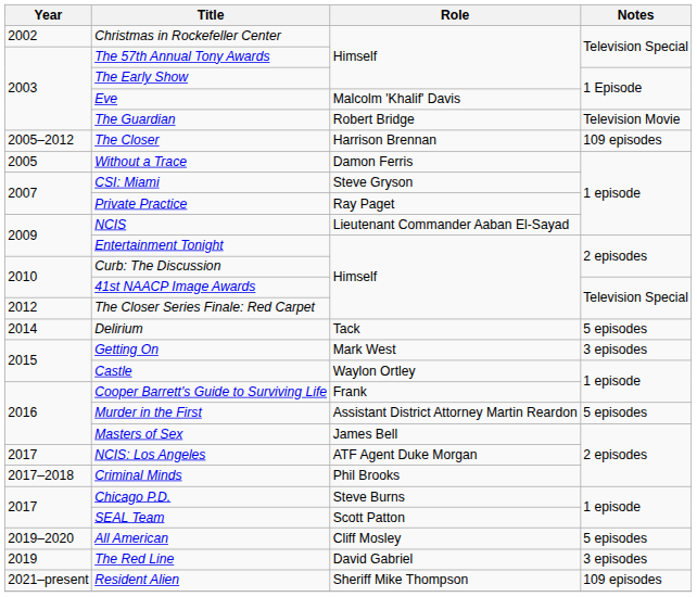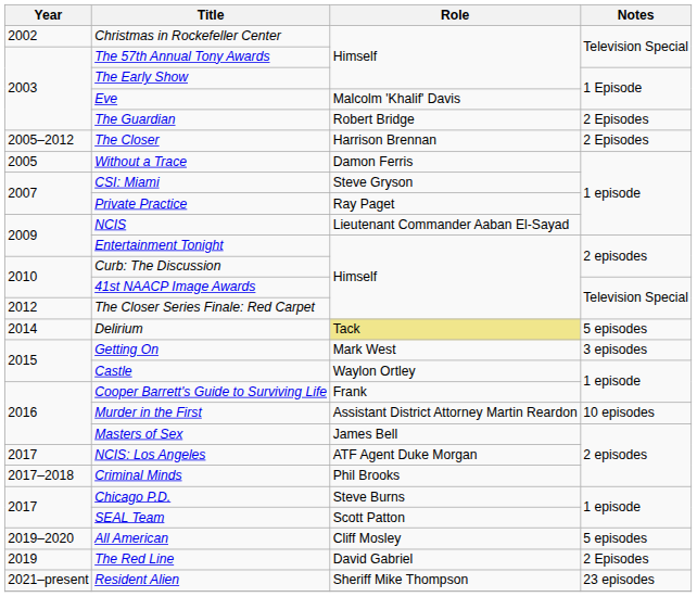 <table class="wikitable sortable">
 <tr>
 <th>Year</th>
 <th>Title</th>
 <th>Role</th>
 <th>Notes</th>
 </tr>
 <tr>
 <td>2002</td>
 <td><em>Christmas in Rockefeller Center</em></td>
 <td rowspan="3">Himself</td>
 <td rowspan="2">Television Special</td>
 </tr>
 <tr>
 <td rowspan="4">2003</td>
 <td><em><a href='#'>The 57th Annual Tony Awards</a></em></td>
 </tr>
 <tr>
 <td><em><a href='#'>The Early Show</a></em></td>
 <td rowspan="2">1 Episode</td>
 </tr>
 <tr>
 <td><em><a href='#'>Eve</a></em></td>
 <td>Malcolm 'Khalif' Davis</td>
 </tr>
 <tr>
 <td><a href='#'><em>The Guardian</em></a></td>
 <td>Robert Bridge</td>
-<td>Television Movie</td>
+<td>2 Episodes</td>
 </tr>
 <tr>
 <td>2005–2012</td>
 <td><em><a href='#'>The Closer</a></em></td>
 <td>Harrison Brennan</td>
-<td>109 episodes</td>
+<td>2 Episodes</td>
 </tr>
 <tr>
 <td>2005</td>
 <td><em><a href='#'>Without a Trace</a></em></td>
 <td>Damon Ferris</td>
 <td rowspan="4">1 episode</td>
 </tr>
 <tr>
 <td rowspan="2">2007</td>
 <td><em><a href='#'>CSI: Miami</a></em></td>
 <td>Steve Gryson</td>
 </tr>
 <tr>
 <td><a href='#'><em>Private Practice</em></a></td>
 <td>Ray Paget</td>
 </tr>
 <tr>
 <td rowspan="2">2009</td>
 <td><a href='#'><em>NCIS</em></a></td>
 <td>Lieutenant Commander Aaban El-Sayad</td>
 </tr>
 <tr>
 <td><em><a href='#'>Entertainment Tonight</a></em></td>
 <td rowspan="4">Himself</td>
 <td rowspan="2">2 episodes</td>
 </tr>
 <tr>
 <td rowspan="2">2010</td>
 <td><em>Curb: The Discussion</em></td>
 </tr>
 <tr>
 <td><em><a href='#'>41st NAACP Image Awards</a></em></td>
 <td rowspan="2">Television Special</td>
 </tr>
 <tr>
 <td>2012</td>
 <td><em>The Closer Series Finale: Red Carpet</em></td>
 </tr>
 <tr>
 <td>2014</td>
 <td><em>Delirium</em></td>
-<td>Tack</td>
+<td style="background: khaki;">Tack</td>
 <td>5 episodes</td>
 </tr>
 <tr>
 <td rowspan="2">2015</td>
 <td><em><a href='#'>Getting On</a></em></td>
 <td>Mark West</td>
 <td>3 episodes</td>
 </tr>
 <tr>
 <td><a href='#'><em>Castle</em></a></td>
 <td>Waylon Ortley</td>
 <td rowspan="2">1 episode</td>
 </tr>
 <tr>
 <td rowspan="3">2016</td>
 <td><em><a href='#'>Cooper Barrett's Guide to Surviving Life</a></em></td>
 <td>Frank</td>
 </tr>
 <tr>
 <td><a href='#'><em>Murder in the First</em></a></td>
 <td>Assistant District Attorney Martin Reardon</td>
-<td>5 episodes</td>
+<td>10 episodes</td>
 </tr>
 <tr>
 <td><em><a href='#'>Masters of Sex</a></em></td>
 <td>James Bell</td>
 <td rowspan="3">2 episodes</td>
 </tr>
 <tr>
 <td>2017</td>
 <td><em><a href='#'>NCIS: Los Angeles</a></em></td>
 <td>ATF Agent Duke Morgan</td>
 </tr>
 <tr>
 <td>2017–2018</td>
 <td><em><a href='#'>Criminal Minds</a></em></td>
 <td>Phil Brooks</td>
 </tr>
 <tr>
 <td rowspan="2">2017</td>
 <td><em><a href='#'>Chicago P.D.</a></em></td>
 <td>Steve Burns</td>
 <td rowspan="2">1 episode</td>
 </tr>
 <tr>
 <td><em><a href='#'>SEAL Team</a></em></td>
 <td>Scott Patton</td>
 </tr>
 <tr>
 <td>2019–2020</td>
 <td><em><a href='#'>All American</a></em></td>
 <td>Cliff Mosley</td>
 <td>5 episodes</td>
 </tr>
 <tr>
 <td>2019</td>
 <td><em><a href='#'>The Red Line</a></em></td>
 <td>David Gabriel</td>
-<td>3 episodes</td>
+<td>2 Episodes</td>
 </tr>
 <tr>
 <td>2021–present</td>
 <td><em><a href='#'>Resident Alien</a></em></td>
 <td>Sheriff Mike Thompson</td>
-<td>109 episodes</td>
+<td>23 episodes</td>
 </tr>
 <tr>
 </tr>
 </table>
